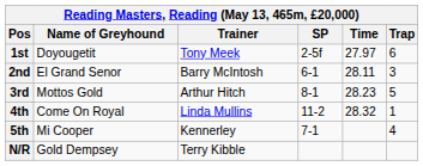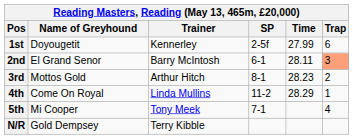 <table class="wikitable">
 <tr>
 <th colspan="6"><a href='#'>Reading Masters</a>, <a href='#'>Reading</a> (May 13, 465m, £20,000)</th>
 </tr>
 <tr>
 <th width=30>Pos</th>
 <th width=180>Name of Greyhound</th>
 <th width=150>Trainer</th>
 <th width=50>SP</th>
 <th width=50>Time</th>
 <th width=30>Trap</th>
 </tr>
 <tr>
 <th>1st</th>
 <td>Doyougetit</td>
-<td><a href='#'>Tony Meek</a></td>
+<td>Kennerley</td>
 <td>2-5f</td>
-<td>27.97</td>
+<td>27.99</td>
 <td>6</td>
 </tr>
 <tr>
 <th>2nd</th>
 <td>El Grand Senor</td>
 <td>Barry McIntosh</td>
 <td>6-1</td>
 <td>28.11</td>
-<td>3</td>
+<td style="background: lightsalmon;">3</td>
 </tr>
 <tr>
 <th>3rd</th>
 <td>Mottos Gold</td>
 <td>Arthur Hitch</td>
 <td>8-1</td>
 <td>28.23</td>
-<td>5</td>
+<td>2</td>
 </tr>
 <tr>
 <th>4th</th>
 <td>Come On Royal</td>
 <td><a href='#'>Linda Mullins</a></td>
 <td>11-2</td>
-<td>28.32</td>
+<td>28.29</td>
 <td>1</td>
 </tr>
 <tr>
 <th>5th</th>
 <td>Mi Cooper</td>
-<td>Kennerley</td>
+<td><a href='#'>Tony Meek</a></td>
 <td>7-1</td>
 <td></td>
 <td>4</td>
 </tr>
 <tr>
 <th>N/R</th>
 <td>Gold Dempsey</td>
 <td>Terry Kibble</td>
 <td></td>
 <td></td>
 <td></td>
 </tr>
 </table>
